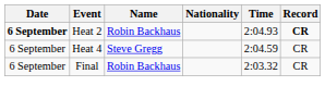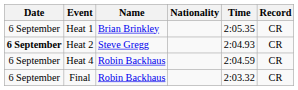 <table class=wikitable style=text-align:center>
 <tr>
 <th>Date</th>
 <th>Event</th>
 <th>Name</th>
 <th>Nationality</th>
 <th>Time</th>
 <th>Record</th>
 </tr>
 <tr>
+<td>6 September</td>
+<td>Heat 1</td>
+<td align=left><a href='#'>Brian Brinkley</a></td>
+<td align=left></td>
+<td>2:05.35</td>
+<td>CR</td>
+</tr>
+<tr>
 <td><strong>6 September</strong></td>
 <td>Heat 2</td>
-<td align=left><a href='#'>Robin Backhaus</a></td>
+<td align=left><a href='#'>Steve Gregg</a></td>
 <td align=left></td>
 <td>2:04.93</td>
-<td><strong>CR</strong></td>
+<td>CR</td>
 </tr>
 <tr>
 <td>6 September</td>
 <td>Heat 4</td>
-<td align=left><a href='#'>Steve Gregg</a></td>
+<td align=left><a href='#'>Robin Backhaus</a></td>
 <td align=left></td>
 <td>2:04.59</td>
 <td>CR</td>
 </tr>
 <tr>
 <td>6 September</td>
 <td>Final</td>
 <td align=left><a href='#'>Robin Backhaus</a></td>
 <td align=left></td>
 <td>2:03.32</td>
 <td>CR</td>
 </tr>
 </table>
